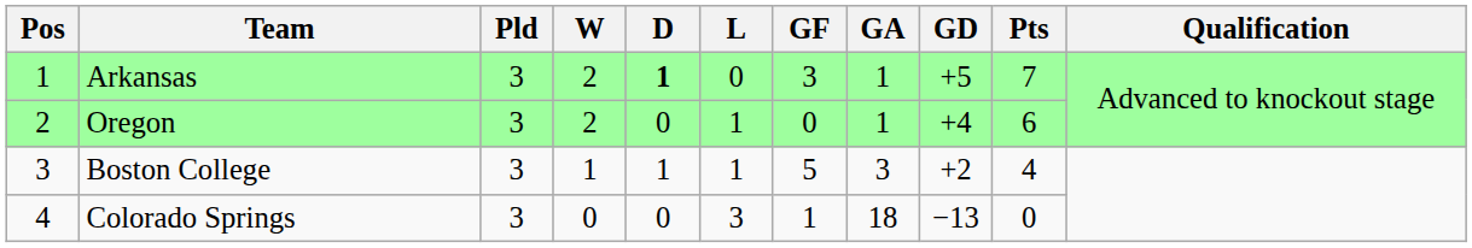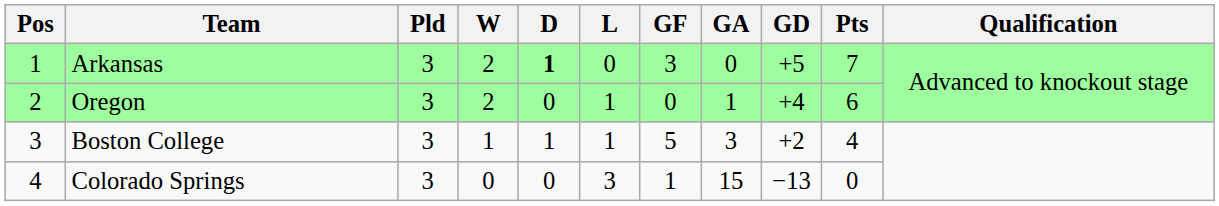 <table class="wikitable" style="text-align:center; margin: 1em auto">
 <tr>
 <th style="width:2em">Pos</th>
 <th style="width:13em">Team</th>
 <th style="width:2em">Pld</th>
 <th style="width:2em">W</th>
 <th style="width:2em">D</th>
 <th style="width:2em">L</th>
 <th style="width:2em">GF</th>
 <th style="width:2em">GA</th>
 <th style="width:2em">GD</th>
 <th style="width:2em">Pts</th>
 <th style="width:13em">Qualification</th>
 </tr>
 <tr bgcolor="#9eff9e">
 <td>1</td>
 <td style="text-align:left">Arkansas</td>
 <td>3</td>
 <td>2</td>
 <td><strong>1</strong></td>
 <td>0</td>
 <td>3</td>
-<td>1</td>
+<td>0</td>
 <td>+5</td>
 <td>7</td>
 <td rowspan="2">Advanced to knockout stage</td>
 </tr>
 <tr bgcolor="#9eff9e">
 <td>2</td>
 <td style="text-align:left">Oregon</td>
 <td>3</td>
 <td>2</td>
 <td>0</td>
 <td>1</td>
 <td>0</td>
 <td>1</td>
 <td>+4</td>
 <td>6</td>
 </tr>
 <tr>
 <td>3</td>
 <td style="text-align:left">Boston College</td>
 <td>3</td>
 <td>1</td>
 <td>1</td>
 <td>1</td>
 <td>5</td>
 <td>3</td>
 <td>+2</td>
 <td>4</td>
 </tr>
 <tr>
 <td>4</td>
 <td style="text-align:left">Colorado Springs</td>
 <td>3</td>
 <td>0</td>
 <td>0</td>
 <td>3</td>
 <td>1</td>
-<td>18</td>
+<td>15</td>
 <td>−13</td>
 <td>0</td>
 </tr>
 </table>
